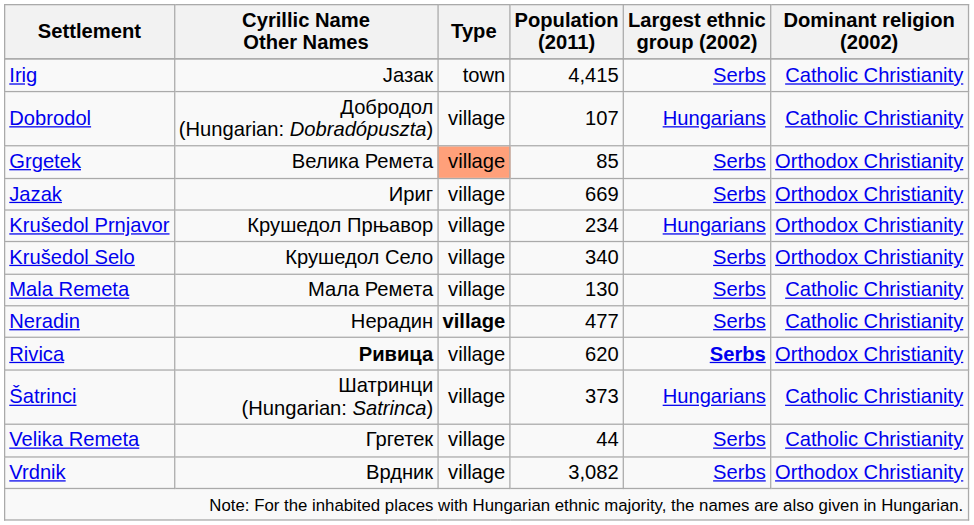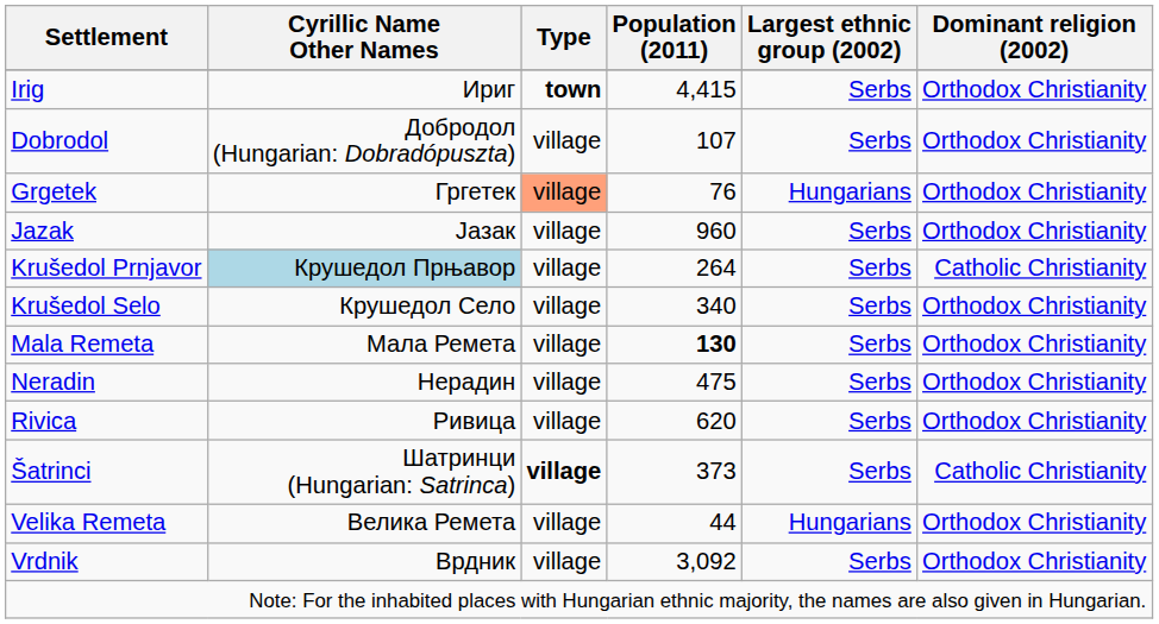 <table class="wikitable" style="text-align: right;">
 <tr bgcolor="#e0e0e0">
 <th rowspan="1">Settlement</th>
 <th colspan="1">Cyrillic Name<br>Other Names</th>
 <th colspan="1">Type</th>
 <th colspan="1">Population<br>(2011)</th>
 <th colspan="1">Largest ethnic<br>group (2002)</th>
 <th colspan="1">Dominant religion<br>(2002)</th>
 </tr>
 <tr bgcolor="#e0e0e0">
 </tr>
 <tr>
 <td align="left"><a href='#'>Irig</a></td>
-<td>Јазак</td>
-<td>town</td>
+<td>Ириг</td>
+<td><strong>town</strong></td>
 <td>4,415</td>
 <td><a href='#'>Serbs</a></td>
-<td><a href='#'>Catholic Christianity</a></td>
+<td><a href='#'>Orthodox Christianity</a></td>
 </tr>
 <tr>
 <td align="left"><a href='#'>Dobrodol</a></td>
 <td>Добродол<br>(Hungarian: <em>Dobradópuszta</em>)</td>
 <td>village</td>
 <td>107</td>
-<td><a href='#'>Hungarians</a></td>
-<td><a href='#'>Catholic Christianity</a></td>
-</tr>
-<tr>
-<td align="left"><a href='#'>Grgetek</a></td>
-<td>Велика Ремета</td>
-<td style="background: lightsalmon;">village</td>
-<td>85</td>
 <td><a href='#'>Serbs</a></td>
 <td><a href='#'>Orthodox Christianity</a></td>
 </tr>
 <tr>
+<td align="left"><a href='#'>Grgetek</a></td>
+<td>Гргетек</td>
+<td style="background: lightsalmon;">village</td>
+<td>76</td>
+<td><a href='#'>Hungarians</a></td>
+<td><a href='#'>Orthodox Christianity</a></td>
+</tr>
+<tr>
 <td align="left"><a href='#'>Jazak</a></td>
-<td>Ириг</td>
+<td>Јазак</td>
 <td>village</td>
-<td>669</td>
+<td>960</td>
 <td><a href='#'>Serbs</a></td>
 <td><a href='#'>Orthodox Christianity</a></td>
 </tr>
 <tr>
 <td align="left"><a href='#'>Krušedol Prnjavor</a></td>
-<td>Крушедол Прњавор</td>
+<td style="background: lightblue;">Крушедол Прњавор</td>
 <td>village</td>
-<td>234</td>
-<td><a href='#'>Hungarians</a></td>
-<td><a href='#'>Orthodox Christianity</a></td>
+<td>264</td>
+<td><a href='#'>Serbs</a></td>
+<td><a href='#'>Catholic Christianity</a></td>
 </tr>
 <tr>
 <td align="left"><a href='#'>Krušedol Selo</a></td>
 <td>Крушедол Село</td>
 <td>village</td>
 <td>340</td>
 <td><a href='#'>Serbs</a></td>
 <td><a href='#'>Orthodox Christianity</a></td>
 </tr>
 <tr>
 <td align="left"><a href='#'>Mala Remeta</a></td>
 <td>Мала Ремета</td>
 <td>village</td>
-<td>130</td>
+<td><strong>130</strong></td>
 <td><a href='#'>Serbs</a></td>
-<td><a href='#'>Catholic Christianity</a></td>
+<td><a href='#'>Orthodox Christianity</a></td>
 </tr>
 <tr>
 <td align="left"><a href='#'>Neradin</a></td>
 <td>Нерадин</td>
-<td><strong>village</strong></td>
-<td>477</td>
+<td>village</td>
+<td>475</td>
 <td><a href='#'>Serbs</a></td>
-<td><a href='#'>Catholic Christianity</a></td>
+<td><a href='#'>Orthodox Christianity</a></td>
 </tr>
 <tr>
 <td align="left"><a href='#'>Rivica</a></td>
-<td><strong>Ривица</strong></td>
+<td>Ривица</td>
 <td>village</td>
 <td>620</td>
-<td><strong><a href='#'>Serbs</a></strong></td>
+<td><a href='#'>Serbs</a></td>
 <td><a href='#'>Orthodox Christianity</a></td>
 </tr>
 <tr>
 <td align="left"><a href='#'>Šatrinci</a></td>
 <td>Шатринци<br>(Hungarian: <em>Satrinca</em>)</td>
-<td>village</td>
+<td><strong>village</strong></td>
 <td>373</td>
-<td><a href='#'>Hungarians</a></td>
+<td><a href='#'>Serbs</a></td>
 <td><a href='#'>Catholic Christianity</a></td>
 </tr>
 <tr>
 <td align="left"><a href='#'>Velika Remeta</a></td>
-<td>Гргетек</td>
+<td>Велика Ремета</td>
 <td>village</td>
 <td>44</td>
-<td><a href='#'>Serbs</a></td>
-<td><a href='#'>Catholic Christianity</a></td>
+<td><a href='#'>Hungarians</a></td>
+<td><a href='#'>Orthodox Christianity</a></td>
 </tr>
 <tr>
 <td align="left"><a href='#'>Vrdnik</a></td>
 <td>Врдник</td>
 <td>village</td>
-<td>3,082</td>
+<td>3,092</td>
 <td><a href='#'>Serbs</a></td>
 <td><a href='#'>Orthodox Christianity</a></td>
 </tr>
 <tr>
 <td colspan="19"><small>Note: For the inhabited places with Hungarian ethnic majority, the names are also given in Hungarian.</small></td>
 </tr>
 </table>
